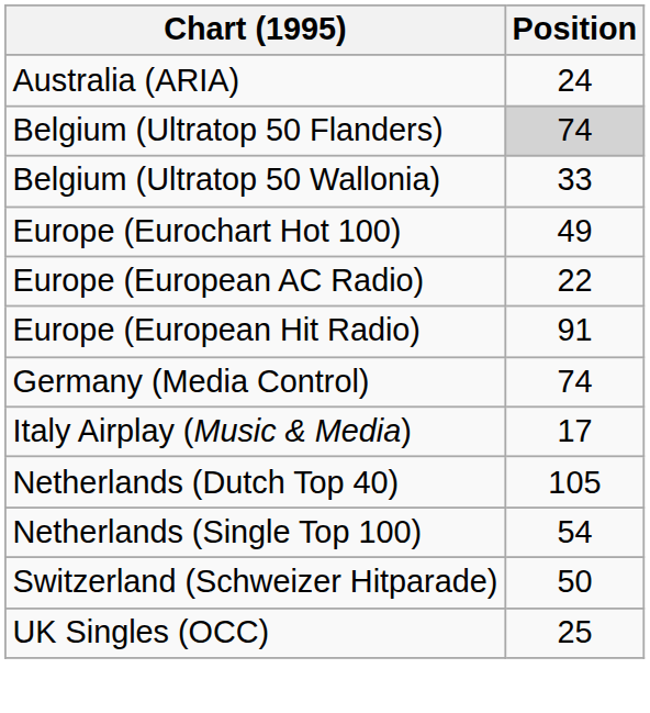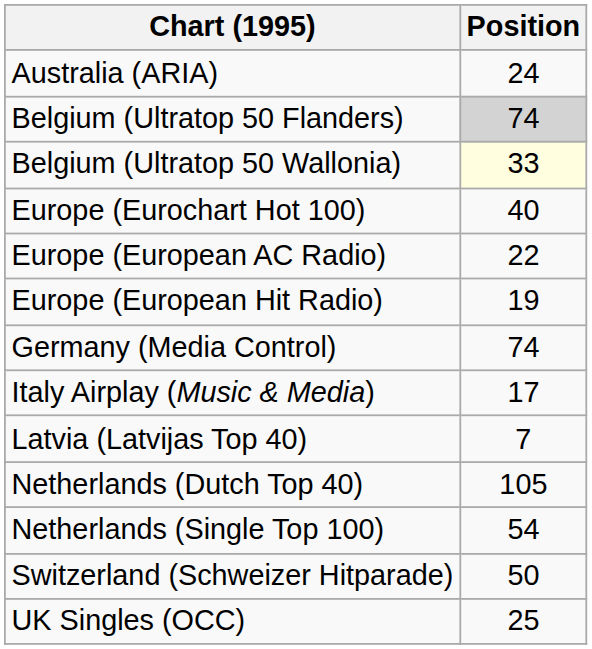 <table class="wikitable sortable">
 <tr>
 <th>Chart (1995)</th>
 <th>Position</th>
 </tr>
 <tr>
 <td>Australia (ARIA)</td>
 <td style="text-align:center;">24</td>
 </tr>
 <tr>
 <td>Belgium (Ultratop 50 Flanders)</td>
 <td style="background: lightgrey; text-align:center;">74</td>
 </tr>
 <tr>
 <td>Belgium (Ultratop 50 Wallonia)</td>
-<td style="text-align:center;">33</td>
+<td style="background: lightyellow; text-align:center;">33</td>
 </tr>
 <tr>
 <td>Europe (Eurochart Hot 100)</td>
-<td style="text-align:center;">49</td>
+<td style="text-align:center;">40</td>
 </tr>
 <tr>
 <td>Europe (European AC Radio)</td>
 <td style="text-align:center;">22</td>
 </tr>
 <tr>
 <td>Europe (European Hit Radio)</td>
-<td style="text-align:center;">91</td>
+<td style="text-align:center;">19</td>
 </tr>
 <tr>
 <td>Germany (Media Control)</td>
 <td style="text-align:center;">74</td>
 </tr>
 <tr>
 <td>Italy Airplay (<em>Music & Media</em>)</td>
 <td align="center">17</td>
+</tr>
+<tr>
+<td>Latvia (Latvijas Top 40)</td>
+<td align="center">7</td>
 </tr>
 <tr>
 <td>Netherlands (Dutch Top 40)</td>
 <td style="text-align:center;">105</td>
 </tr>
 <tr>
 <td>Netherlands (Single Top 100)</td>
 <td style="text-align:center;">54</td>
 </tr>
 <tr>
 <td>Switzerland (Schweizer Hitparade)</td>
 <td style="text-align:center;">50</td>
 </tr>
 <tr>
 <td>UK Singles (OCC)</td>
 <td style="text-align:center;">25</td>
 </tr>
 </table>
